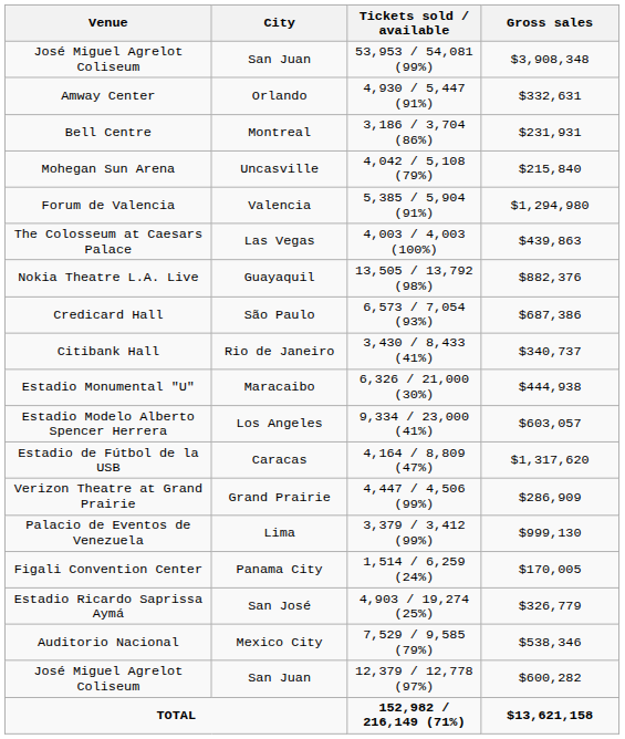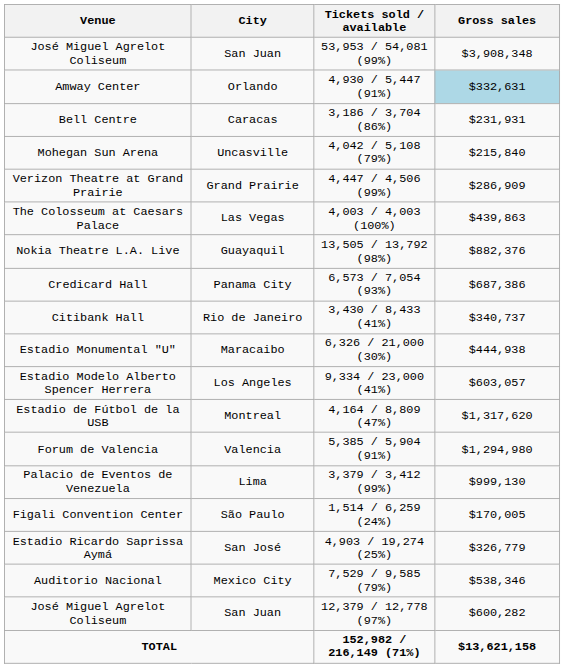 <table class="wikitable" style="text-align:center;">
 <tr>
 <th width="250">Venue</th>
 <th width="150">City</th>
 <th width="150">Tickets sold / available</th>
 <th width="150">Gross sales</th>
 </tr>
 <tr>
 <td>José Miguel Agrelot Coliseum</td>
 <td>San Juan</td>
 <td>53,953 / 54,081 (99%)</td>
 <td>$3,908,348</td>
 </tr>
 <tr>
 <td>Amway Center</td>
 <td>Orlando</td>
 <td>4,930 / 5,447 (91%)</td>
-<td>$332,631</td>
+<td style="background: lightblue;">$332,631</td>
 </tr>
 <tr>
 <td>Bell Centre</td>
-<td>Montreal</td>
+<td>Caracas</td>
 <td>3,186 / 3,704 (86%)</td>
 <td>$231,931</td>
 </tr>
 <tr>
 <td>Mohegan Sun Arena</td>
 <td>Uncasville</td>
 <td>4,042 / 5,108 (79%)</td>
 <td>$215,840</td>
 </tr>
 <tr>
-<td>Forum de Valencia</td>
-<td>Valencia</td>
-<td>5,385 / 5,904 (91%)</td>
-<td>$1,294,980</td>
+<td>Verizon Theatre at Grand Prairie</td>
+<td>Grand Prairie</td>
+<td>4,447 / 4,506 (99%)</td>
+<td>$286,909</td>
 </tr>
 <tr>
 <td>The Colosseum at Caesars Palace</td>
 <td>Las Vegas</td>
 <td>4,003 / 4,003 (100%)</td>
 <td>$439,863</td>
 </tr>
 <tr>
 <td>Nokia Theatre L.A. Live</td>
 <td>Guayaquil</td>
 <td>13,505 / 13,792 (98%)</td>
 <td>$882,376</td>
 </tr>
 <tr>
 <td>Credicard Hall</td>
-<td>São Paulo</td>
+<td>Panama City</td>
 <td>6,573 / 7,054 (93%)</td>
 <td>$687,386</td>
 </tr>
 <tr>
 <td>Citibank Hall</td>
 <td>Rio de Janeiro</td>
 <td>3,430 / 8,433 (41%)</td>
 <td>$340,737</td>
 </tr>
 <tr>
 <td>Estadio Monumental "U"</td>
 <td>Maracaibo</td>
 <td>6,326 / 21,000 (30%)</td>
 <td>$444,938</td>
 </tr>
 <tr>
 <td>Estadio Modelo Alberto Spencer Herrera</td>
 <td>Los Angeles</td>
 <td>9,334 / 23,000 (41%)</td>
 <td>$603,057</td>
 </tr>
 <tr>
 <td>Estadio de Fútbol de la USB</td>
-<td>Caracas</td>
+<td>Montreal</td>
 <td>4,164 / 8,809 (47%)</td>
 <td>$1,317,620</td>
 </tr>
 <tr>
-<td>Verizon Theatre at Grand Prairie</td>
-<td>Grand Prairie</td>
-<td>4,447 / 4,506 (99%)</td>
-<td>$286,909</td>
+<td>Forum de Valencia</td>
+<td>Valencia</td>
+<td>5,385 / 5,904 (91%)</td>
+<td>$1,294,980</td>
 </tr>
 <tr>
 <td>Palacio de Eventos de Venezuela</td>
 <td>Lima</td>
 <td>3,379 / 3,412 (99%)</td>
 <td>$999,130</td>
 </tr>
 <tr>
 <td>Figali Convention Center</td>
-<td>Panama City</td>
+<td>São Paulo</td>
 <td>1,514 / 6,259 (24%)</td>
 <td>$170,005</td>
 </tr>
 <tr>
 <td>Estadio Ricardo Saprissa Aymá</td>
 <td>San José</td>
 <td>4,903 / 19,274 (25%)</td>
 <td>$326,779</td>
 </tr>
 <tr>
 <td>Auditorio Nacional</td>
 <td>Mexico City</td>
 <td>7,529 / 9,585 (79%)</td>
 <td>$538,346</td>
 </tr>
 <tr>
 <td>José Miguel Agrelot Coliseum</td>
 <td>San Juan</td>
 <td>12,379 / 12,778 (97%)</td>
 <td>$600,282</td>
 </tr>
 <tr>
 <td colspan="2"><strong>TOTAL</strong></td>
 <td><strong>152,982 / 216,149 (71%)</strong></td>
 <td><strong>$13,621,158</strong></td>
 </tr>
 </table>
